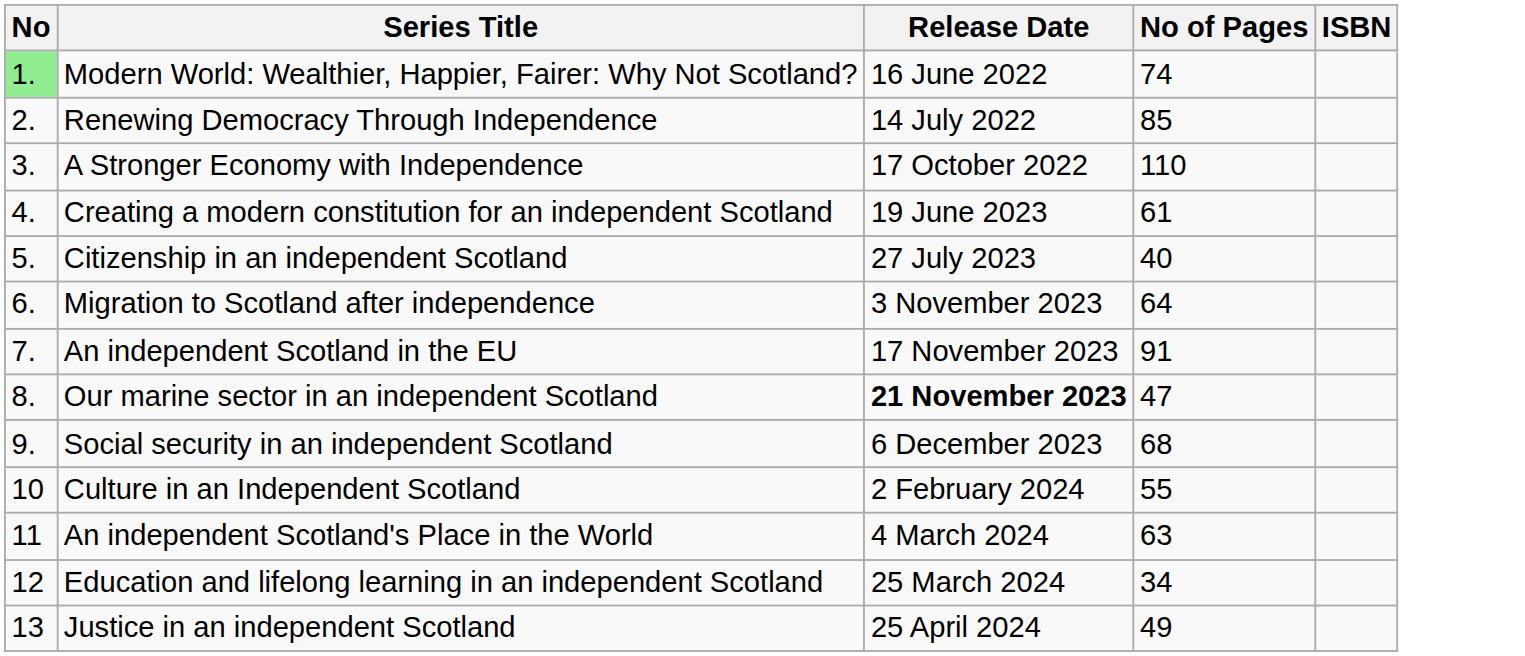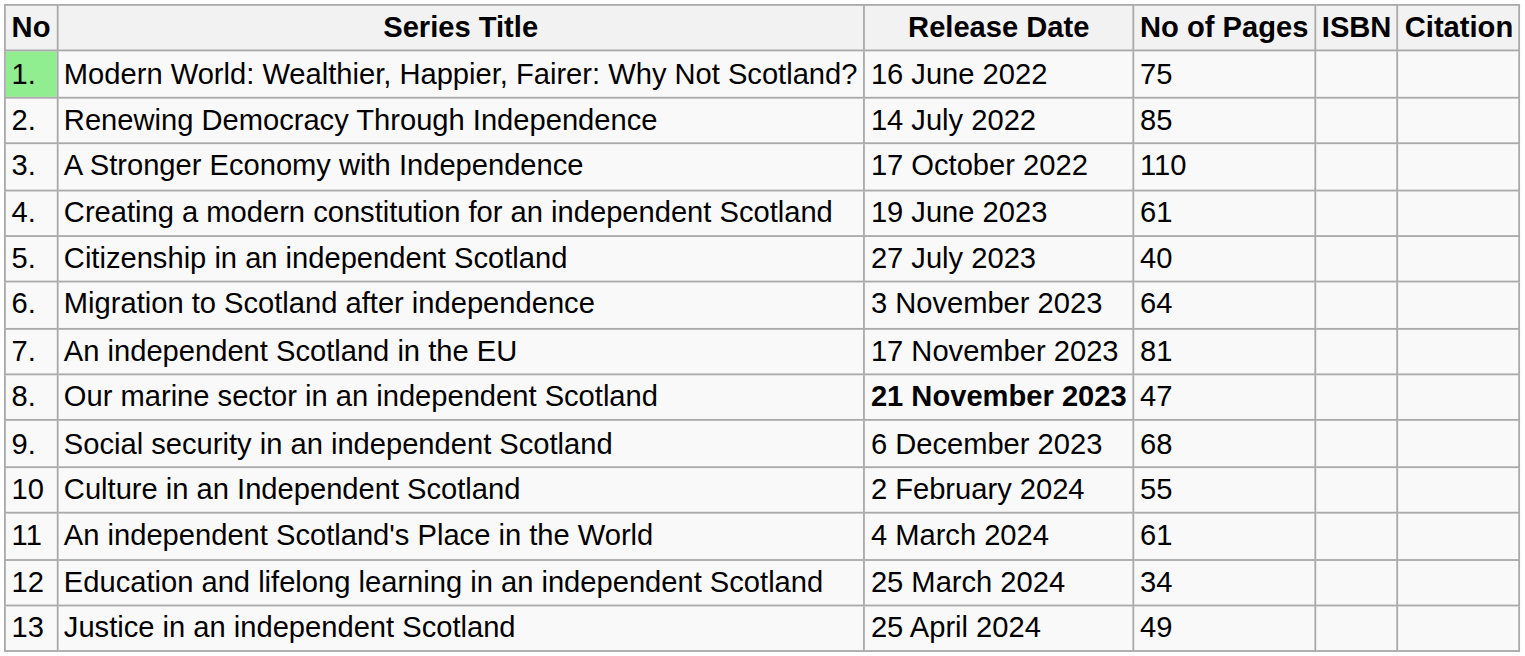 <table class="wikitable">
 <tr>
 <th>No</th>
 <th>Series Title</th>
 <th>Release Date</th>
 <th>No of Pages</th>
 <th>ISBN</th>
+<th>Citation</th>
 </tr>
 <tr>
 <td style="background: lightgreen;">1.</td>
 <td>Modern World: Wealthier, Happier, Fairer: Why Not Scotland?</td>
 <td>16 June 2022</td>
-<td>74</td>
+<td>75</td>
+<td></td>
 <td></td>
 </tr>
 <tr>
 <td>2.</td>
 <td>Renewing Democracy Through Independence</td>
 <td>14 July 2022</td>
 <td>85</td>
 <td></td>
+<td></td>
 </tr>
 <tr>
 <td>3.</td>
 <td>A Stronger Economy with Independence</td>
 <td>17 October 2022</td>
 <td>110</td>
+<td></td>
 <td></td>
 </tr>
 <tr>
 <td>4.</td>
 <td>Creating a modern constitution for an independent Scotland</td>
 <td>19 June 2023</td>
 <td>61</td>
 <td></td>
+<td></td>
 </tr>
 <tr>
 <td>5.</td>
 <td>Citizenship in an independent Scotland</td>
 <td>27 July 2023</td>
 <td>40</td>
+<td></td>
 <td></td>
 </tr>
 <tr>
 <td>6.</td>
 <td>Migration to Scotland after independence</td>
 <td>3 November 2023</td>
 <td>64</td>
 <td></td>
+<td></td>
 </tr>
 <tr>
 <td>7.</td>
 <td>An independent Scotland in the EU</td>
 <td>17 November 2023</td>
-<td>91</td>
+<td>81</td>
+<td></td>
 <td></td>
 </tr>
 <tr>
 <td>8.</td>
 <td>Our marine sector in an independent Scotland</td>
 <td><strong>21 November 2023</strong></td>
 <td>47</td>
 <td></td>
+<td></td>
 </tr>
 <tr>
 <td>9.</td>
 <td>Social security in an independent Scotland</td>
 <td>6 December 2023</td>
 <td>68</td>
+<td></td>
 <td></td>
 </tr>
 <tr>
 <td>10</td>
 <td>Culture in an Independent Scotland</td>
 <td>2 February 2024</td>
 <td>55</td>
 <td></td>
+<td></td>
 </tr>
 <tr>
 <td>11</td>
 <td>An independent Scotland's Place in the World</td>
 <td>4 March 2024</td>
-<td>63</td>
+<td>61</td>
+<td></td>
 <td></td>
 </tr>
 <tr>
 <td>12</td>
 <td>Education and lifelong learning in an independent Scotland</td>
 <td>25 March 2024</td>
 <td>34</td>
 <td></td>
+<td></td>
 </tr>
 <tr>
 <td>13</td>
 <td>Justice in an independent Scotland</td>
 <td>25 April 2024</td>
 <td>49</td>
 <td></td>
+<td></td>
 </tr>
 </table>
